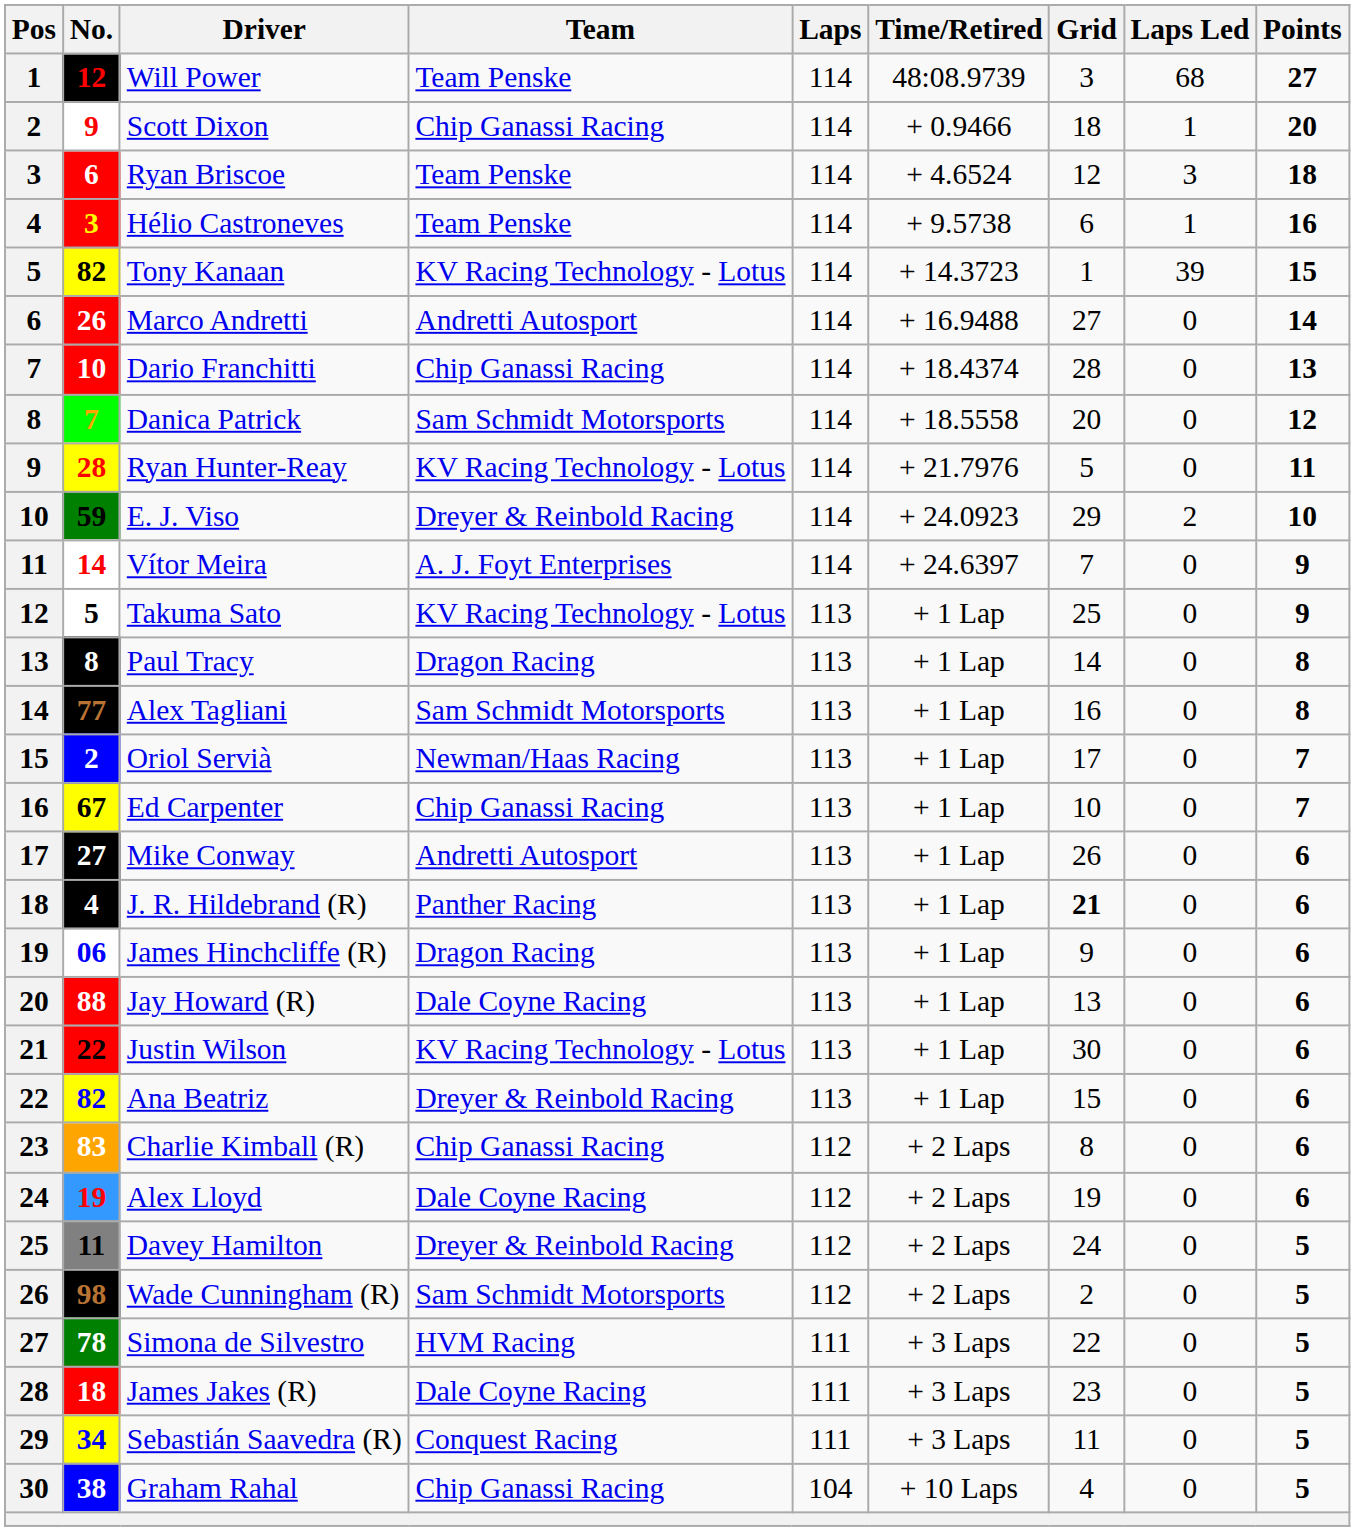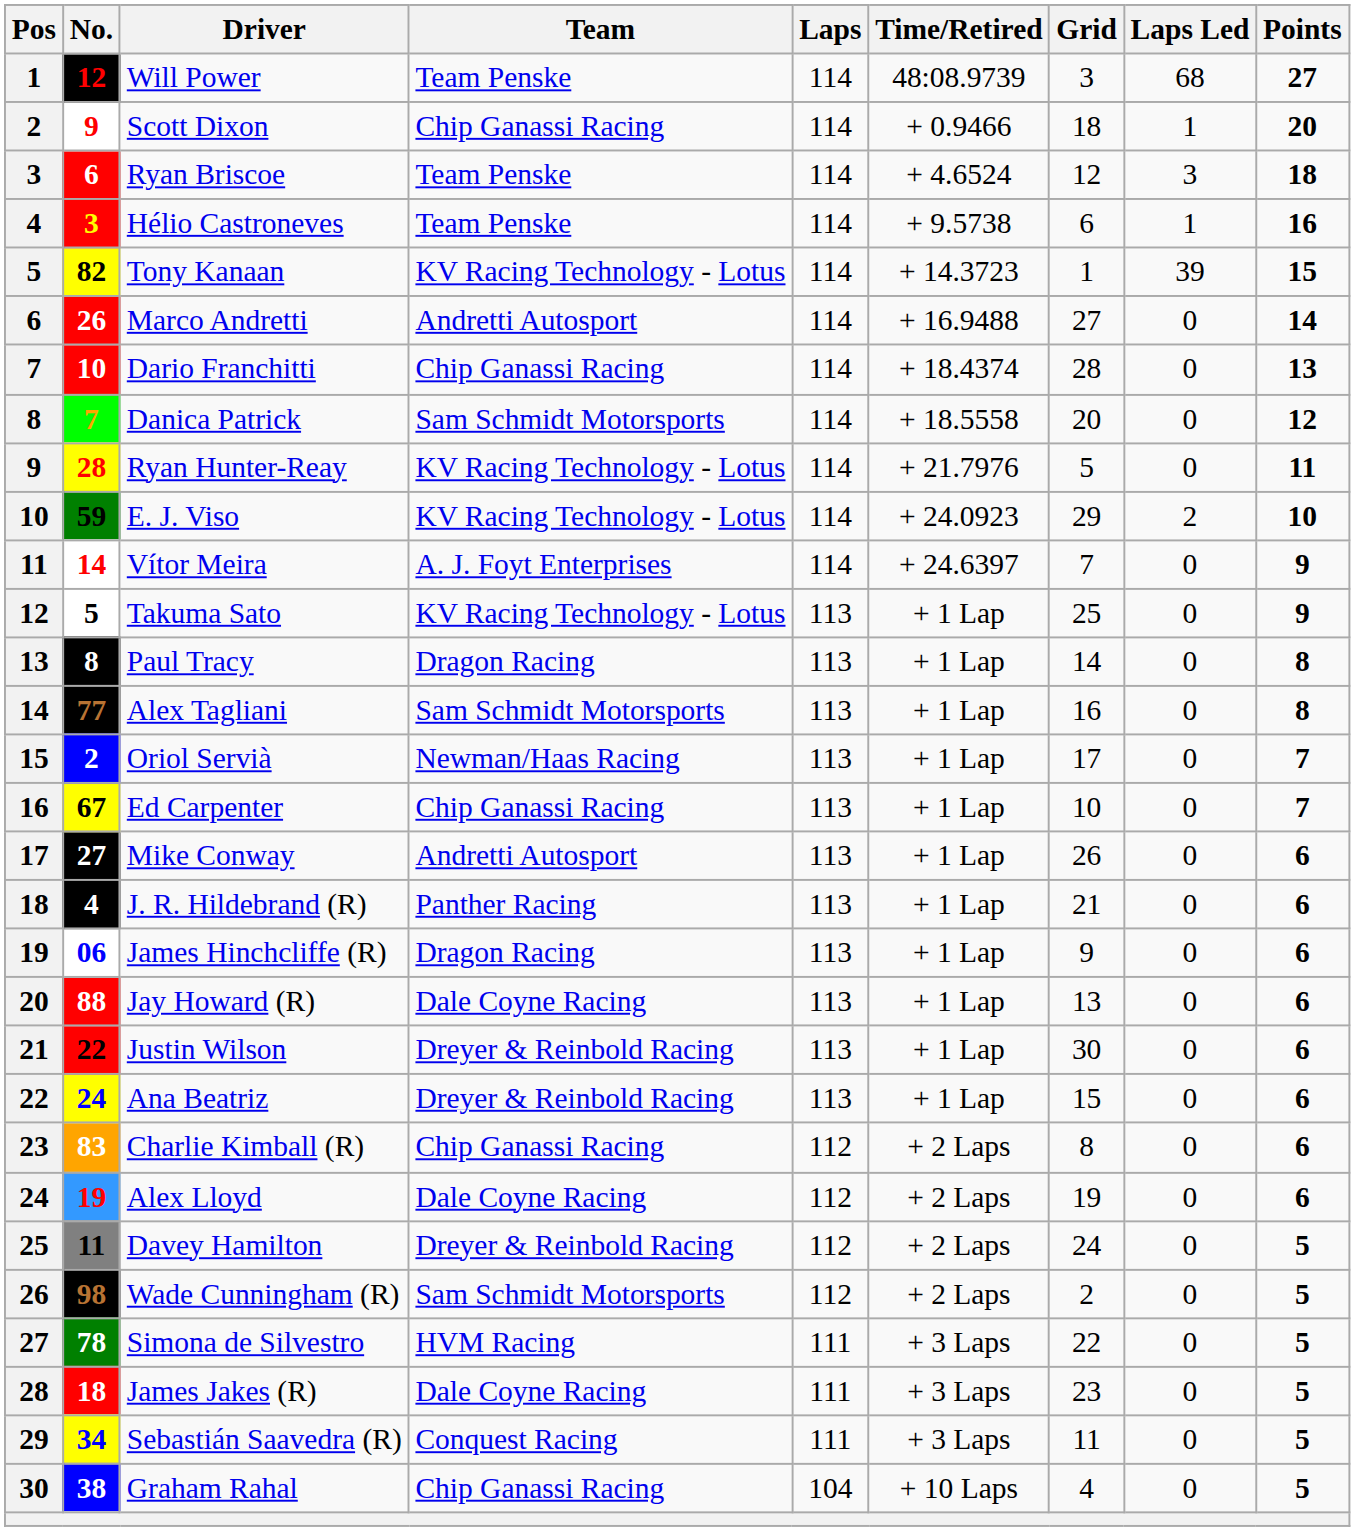 <table class="wikitable" style="font-size:95%;">
 <tr>
 <th>Pos</th>
 <th>No.</th>
 <th>Driver</th>
 <th>Team</th>
 <th>Laps</th>
 <th>Time/Retired</th>
 <th>Grid</th>
 <th>Laps Led</th>
 <th>Points</th>
 </tr>
 <tr>
 <th>1</th>
 <td style="background:black; color:red;" align="center"><strong>12</strong></td>
 <td> <a href='#'>Will Power</a></td>
 <td><a href='#'>Team Penske</a></td>
 <td align=center>114</td>
 <td align=center>48:08.9739</td>
 <td align=center>3</td>
 <td align=center>68</td>
 <td align=center><strong>27</strong></td>
 </tr>
 <tr>
 <th>2</th>
 <td style="background:white; color:red;" align="center"><strong>9</strong></td>
 <td> <a href='#'>Scott Dixon</a></td>
 <td><a href='#'>Chip Ganassi Racing</a></td>
 <td align=center>114</td>
 <td align=center>+ 0.9466</td>
 <td align=center>18</td>
 <td align=center>1</td>
 <td align=center><strong>20</strong></td>
 </tr>
 <tr>
 <th>3</th>
 <td style="background:red; color:white;" align="center"><strong>6</strong></td>
 <td> <a href='#'>Ryan Briscoe</a></td>
 <td><a href='#'>Team Penske</a></td>
 <td align=center>114</td>
 <td align=center>+ 4.6524</td>
 <td align=center>12</td>
 <td align=center>3</td>
 <td align=center><strong>18</strong></td>
 </tr>
 <tr>
 <th>4</th>
 <td style="background:red; color:yellow;" align="center"><strong>3</strong></td>
 <td> <a href='#'>Hélio Castroneves</a></td>
 <td><a href='#'>Team Penske</a></td>
 <td align=center>114</td>
 <td align=center>+ 9.5738</td>
 <td align=center>6</td>
 <td align=center>1</td>
 <td align=center><strong>16</strong></td>
 </tr>
 <tr>
 <th>5</th>
 <td style="background:yellow; color:black;" align="center"><strong>82</strong></td>
 <td> <a href='#'>Tony Kanaan</a></td>
 <td><a href='#'>KV Racing Technology</a> - <a href='#'>Lotus</a></td>
 <td align=center>114</td>
 <td align=center>+ 14.3723</td>
 <td align=center>1</td>
 <td align=center>39</td>
 <td align=center><strong>15</strong></td>
 </tr>
 <tr>
 <th>6</th>
 <td style="background:red; color:white;" align="center"><strong>26</strong></td>
 <td> <a href='#'>Marco Andretti</a></td>
 <td><a href='#'>Andretti Autosport</a></td>
 <td align=center>114</td>
 <td align=center>+ 16.9488</td>
 <td align=center>27</td>
 <td align=center>0</td>
 <td align=center><strong>14</strong></td>
 </tr>
 <tr>
 <th>7</th>
 <td style="background:red; color:white;" align="center"><strong>10</strong></td>
 <td> <a href='#'>Dario Franchitti</a></td>
 <td><a href='#'>Chip Ganassi Racing</a></td>
 <td align=center>114</td>
 <td align=center>+ 18.4374</td>
 <td align=center>28</td>
 <td align=center>0</td>
 <td align=center><strong>13</strong></td>
 </tr>
 <tr>
 <th>8</th>
 <td style="background:lime; color:orange;" align="center"><strong>7</strong></td>
 <td> <a href='#'>Danica Patrick</a></td>
 <td><a href='#'>Sam Schmidt Motorsports</a></td>
 <td align=center>114</td>
 <td align=center>+ 18.5558</td>
 <td align=center>20</td>
 <td align=center>0</td>
 <td align=center><strong>12</strong></td>
 </tr>
 <tr>
 <th>9</th>
 <td style="background:yellow; color:red;" align="center"><strong>28</strong></td>
 <td> <a href='#'>Ryan Hunter-Reay</a></td>
 <td><a href='#'>KV Racing Technology</a> - <a href='#'>Lotus</a></td>
 <td align=center>114</td>
 <td align=center>+ 21.7976</td>
 <td align=center>5</td>
 <td align=center>0</td>
 <td align=center><strong>11</strong></td>
 </tr>
 <tr>
 <th>10</th>
 <td style="background:green; color:black;" align="center"><strong>59</strong></td>
 <td> <a href='#'>E. J. Viso</a></td>
-<td><a href='#'>Dreyer & Reinbold Racing</a></td>
+<td><a href='#'>KV Racing Technology</a> - <a href='#'>Lotus</a></td>
 <td align=center>114</td>
 <td align=center>+ 24.0923</td>
 <td align=center>29</td>
 <td align=center>2</td>
 <td align=center><strong>10</strong></td>
 </tr>
 <tr>
 <th>11</th>
 <td style="background:white; color:red;" align="center"><strong>14</strong></td>
 <td> <a href='#'>Vítor Meira</a></td>
 <td><a href='#'>A. J. Foyt Enterprises</a></td>
 <td align=center>114</td>
 <td align=center>+ 24.6397</td>
 <td align=center>7</td>
 <td align=center>0</td>
 <td align=center><strong>9</strong></td>
 </tr>
 <tr>
 <th>12</th>
 <td style="background:white; color:black;" align="center"><strong>5</strong></td>
 <td> <a href='#'>Takuma Sato</a></td>
 <td><a href='#'>KV Racing Technology</a> - <a href='#'>Lotus</a></td>
 <td align=center>113</td>
 <td align=center>+ 1 Lap</td>
 <td align=center>25</td>
 <td align=center>0</td>
 <td align=center><strong>9</strong></td>
 </tr>
 <tr>
 <th>13</th>
 <td style="background:black; color:white;" align="center"><strong>8</strong></td>
 <td> <a href='#'>Paul Tracy</a></td>
 <td><a href='#'>Dragon Racing</a></td>
 <td align=center>113</td>
 <td align=center>+ 1 Lap</td>
 <td align=center>14</td>
 <td align=center>0</td>
 <td align=center><strong>8</strong></td>
 </tr>
 <tr>
 <th>14</th>
 <td style="background:black; color:#B87333;" align="center"><strong>77</strong></td>
 <td> <a href='#'>Alex Tagliani</a></td>
 <td><a href='#'>Sam Schmidt Motorsports</a></td>
 <td align=center>113</td>
 <td align=center>+ 1 Lap</td>
 <td align=center>16</td>
 <td align=center>0</td>
 <td align=center><strong>8</strong></td>
 </tr>
 <tr>
 <th>15</th>
 <td style="background:blue; color:white;" align="center"><strong>2</strong></td>
 <td> <a href='#'>Oriol Servià</a></td>
 <td><a href='#'>Newman/Haas Racing</a></td>
 <td align=center>113</td>
 <td align=center>+ 1 Lap</td>
 <td align=center>17</td>
 <td align=center>0</td>
 <td align=center><strong>7</strong></td>
 </tr>
 <tr>
 <th>16</th>
 <td style="background:yellow; color:black;" align="center"><strong>67</strong></td>
 <td> <a href='#'>Ed Carpenter</a></td>
 <td><a href='#'>Chip Ganassi Racing</a></td>
 <td align=center>113</td>
 <td align=center>+ 1 Lap</td>
 <td align=center>10</td>
 <td align=center>0</td>
 <td align=center><strong>7</strong></td>
 </tr>
 <tr>
 <th>17</th>
 <td style="background:black; color:white;" align="center"><strong>27</strong></td>
 <td> <a href='#'>Mike Conway</a></td>
 <td><a href='#'>Andretti Autosport</a></td>
 <td align=center>113</td>
 <td align=center>+ 1 Lap</td>
 <td align=center>26</td>
 <td align=center>0</td>
 <td align=center><strong>6</strong></td>
 </tr>
 <tr>
 <th>18</th>
 <td style="background:black; color:white;" align="center"><strong>4</strong></td>
 <td> <a href='#'>J. R. Hildebrand</a> (R)</td>
 <td><a href='#'>Panther Racing</a></td>
 <td align=center>113</td>
 <td align=center>+ 1 Lap</td>
-<td align=center><strong>21</strong></td>
+<td align=center>21</td>
 <td align=center>0</td>
 <td align=center><strong>6</strong></td>
 </tr>
 <tr>
 <th>19</th>
 <td style="background:white; color:blue;" align="center"><strong>06</strong></td>
 <td> <a href='#'>James Hinchcliffe</a> (R)</td>
 <td><a href='#'>Dragon Racing</a></td>
 <td align=center>113</td>
 <td align=center>+ 1 Lap</td>
 <td align=center>9</td>
 <td align=center>0</td>
 <td align=center><strong>6</strong></td>
 </tr>
 <tr>
 <th>20</th>
 <td style="background:red; color:white;" align="center"><strong>88</strong></td>
 <td> <a href='#'>Jay Howard</a> (R)</td>
 <td><a href='#'>Dale Coyne Racing</a></td>
 <td align=center>113</td>
 <td align=center>+ 1 Lap</td>
 <td align=center>13</td>
 <td align=center>0</td>
 <td align=center><strong>6</strong></td>
 </tr>
 <tr>
 <th>21</th>
 <td style="background:red; color:black;" align="center"><strong>22</strong></td>
 <td> <a href='#'>Justin Wilson</a></td>
-<td><a href='#'>KV Racing Technology</a> - <a href='#'>Lotus</a></td>
+<td><a href='#'>Dreyer & Reinbold Racing</a></td>
 <td align=center>113</td>
 <td align=center>+ 1 Lap</td>
 <td align=center>30</td>
 <td align=center>0</td>
 <td align=center><strong>6</strong></td>
 </tr>
 <tr>
 <th>22</th>
-<td style="background:yellow; color:blue;" align="center"><strong>82</strong></td>
+<td style="background:yellow; color:blue;" align="center"><strong>24</strong></td>
 <td> <a href='#'>Ana Beatriz</a></td>
 <td><a href='#'>Dreyer & Reinbold Racing</a></td>
 <td align=center>113</td>
 <td align=center>+ 1 Lap</td>
 <td align=center>15</td>
 <td align=center>0</td>
 <td align=center><strong>6</strong></td>
 </tr>
 <tr>
 <th>23</th>
 <td style="background:orange; color:white;" align="center"><strong>83</strong></td>
 <td> <a href='#'>Charlie Kimball</a> (R)</td>
 <td><a href='#'>Chip Ganassi Racing</a></td>
 <td align=center>112</td>
 <td align=center>+ 2 Laps</td>
 <td align=center>8</td>
 <td align=center>0</td>
 <td align=center><strong>6</strong></td>
 </tr>
 <tr>
 <th>24</th>
 <td style="background:#3399FF; color:red;" align="center"><strong>19</strong></td>
 <td> <a href='#'>Alex Lloyd</a></td>
 <td><a href='#'>Dale Coyne Racing</a></td>
 <td align=center>112</td>
 <td align=center>+ 2 Laps</td>
 <td align=center>19</td>
 <td align=center>0</td>
 <td align=center><strong>6</strong></td>
 </tr>
 <tr>
 <th>25</th>
 <td style="background:grey; color:black;" align="center"><strong>11</strong></td>
 <td> <a href='#'>Davey Hamilton</a></td>
 <td><a href='#'>Dreyer & Reinbold Racing</a></td>
 <td align=center>112</td>
 <td align=center>+ 2 Laps</td>
 <td align=center>24</td>
 <td align=center>0</td>
 <td align=center><strong>5</strong></td>
 </tr>
 <tr>
 <th>26</th>
 <td style="background:black; color:#B87333;" align="center"><strong>98</strong></td>
 <td> <a href='#'>Wade Cunningham</a> (R)</td>
 <td><a href='#'>Sam Schmidt Motorsports</a></td>
 <td align=center>112</td>
 <td align=center>+ 2 Laps</td>
 <td align=center>2</td>
 <td align=center>0</td>
 <td align=center><strong>5</strong></td>
 </tr>
 <tr>
 <th>27</th>
 <td style="background:green; color:white;" align="center"><strong>78</strong></td>
 <td> <a href='#'>Simona de Silvestro</a></td>
 <td><a href='#'>HVM Racing</a></td>
 <td align=center>111</td>
 <td align=center>+ 3 Laps</td>
 <td align=center>22</td>
 <td align=center>0</td>
 <td align=center><strong>5</strong></td>
 </tr>
 <tr>
 <th>28</th>
 <td style="background:red; color:white;" align="center"><strong>18</strong></td>
 <td> <a href='#'>James Jakes</a> (R)</td>
 <td><a href='#'>Dale Coyne Racing</a></td>
 <td align=center>111</td>
 <td align=center>+ 3 Laps</td>
 <td align=center>23</td>
 <td align=center>0</td>
 <td align=center><strong>5</strong></td>
 </tr>
 <tr>
 <th>29</th>
 <td style="background:yellow; color:blue;" align="center"><strong>34</strong></td>
 <td> <a href='#'>Sebastián Saavedra</a> (R)</td>
 <td><a href='#'>Conquest Racing</a></td>
 <td align=center>111</td>
 <td align=center>+ 3 Laps</td>
 <td align=center>11</td>
 <td align=center>0</td>
 <td align=center><strong>5</strong></td>
 </tr>
 <tr>
 <th>30</th>
 <td style="background:blue; color:white;" align="center"><strong>38</strong></td>
 <td> <a href='#'>Graham Rahal</a></td>
 <td><a href='#'>Chip Ganassi Racing</a></td>
 <td align=center>104</td>
 <td align=center>+ 10 Laps</td>
 <td align=center>4</td>
 <td align=center>0</td>
 <td align=center><strong>5</strong></td>
 </tr>
 <tr>
 <th colspan=9></th>
 </tr>
 </table>
